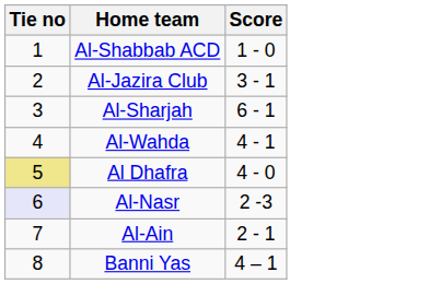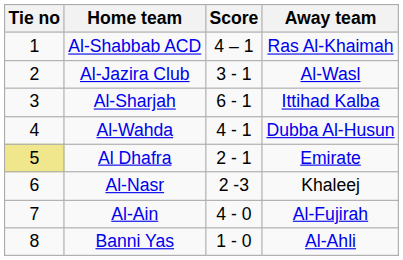 <table class="wikitable" style="text-align: center">
 <tr>
 <th>Tie no</th>
 <th>Home team</th>
 <th>Score</th>
+<th>Away team</th>
 </tr>
 <tr>
 <td>1</td>
 <td><a href='#'>Al-Shabbab ACD</a></td>
-<td>1 - 0</td>
+<td>4 – 1</td>
+<td><a href='#'>Ras Al-Khaimah</a></td>
 </tr>
 <tr>
 <td>2</td>
 <td><a href='#'>Al-Jazira Club</a></td>
 <td>3 - 1</td>
+<td><a href='#'>Al-Wasl</a></td>
 </tr>
 <tr>
 <td>3</td>
 <td><a href='#'>Al-Sharjah</a></td>
 <td>6 - 1</td>
+<td><a href='#'>Ittihad Kalba</a></td>
 </tr>
 <tr>
 <td>4</td>
 <td><a href='#'>Al-Wahda</a></td>
 <td>4 - 1</td>
+<td><a href='#'>Dubba Al-Husun</a></td>
 </tr>
 <tr>
 <td style="background: khaki;">5</td>
 <td><a href='#'>Al Dhafra</a></td>
-<td>4 - 0</td>
+<td>2 - 1</td>
+<td><a href='#'>Emirate</a></td>
 </tr>
 <tr>
-<td style="background: lavender;">6</td>
+<td>6</td>
 <td><a href='#'>Al-Nasr</a></td>
 <td>2 -3</td>
+<td>Khaleej</td>
 </tr>
 <tr>
 <td>7</td>
 <td><a href='#'>Al-Ain</a></td>
-<td>2 - 1</td>
+<td>4 - 0</td>
+<td><a href='#'>Al-Fujirah</a></td>
 </tr>
 <tr>
 <td>8</td>
 <td><a href='#'>Banni Yas</a></td>
-<td>4 – 1</td>
+<td>1 - 0</td>
+<td><a href='#'>Al-Ahli</a></td>
 </tr>
 </table>
